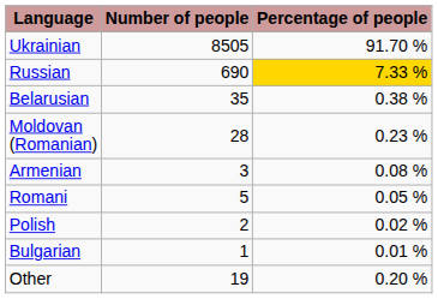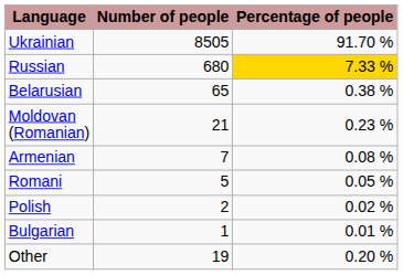 <table class="wikitable sortable standard">
 <tr>
 <th style="background-color:#CD9B9B">Language</th>
 <th style="background-color:#CD9B9B">Number of people</th>
 <th style="background-color:#CD9B9B">Percentage of people</th>
 </tr>
 <tr>
 <td><a href='#'>Ukrainian</a></td>
 <td align="right">8505</td>
 <td align="right">91.70 %</td>
 </tr>
 <tr>
 <td><a href='#'>Russian</a></td>
-<td align="right">690</td>
+<td align="right">680</td>
 <td align="right" style="background: gold;">7.33 %</td>
 </tr>
 <tr>
 <td><a href='#'>Belarusian</a></td>
-<td align="right">35</td>
+<td align="right">65</td>
 <td align="right">0.38 %</td>
 </tr>
 <tr>
 <td><a href='#'>Moldovan</a><br>(<a href='#'>Romanian</a>)</td>
-<td align="right">28</td>
+<td align="right">21</td>
 <td align="right">0.23 %</td>
 </tr>
 <tr>
 <td><a href='#'>Armenian</a></td>
-<td align="right">3</td>
+<td align="right">7</td>
 <td align="right">0.08 %</td>
 </tr>
 <tr>
 <td><a href='#'>Romani</a></td>
 <td align="right">5</td>
 <td align="right">0.05 %</td>
 </tr>
 <tr>
 <td><a href='#'>Polish</a></td>
 <td align="right">2</td>
 <td align="right">0.02 %</td>
 </tr>
 <tr>
 <td><a href='#'>Bulgarian</a></td>
 <td align="right">1</td>
 <td align="right">0.01 %</td>
 </tr>
 <tr>
 <td>Other</td>
 <td align="right">19</td>
 <td align="right">0.20 %</td>
 </tr>
 </table>
